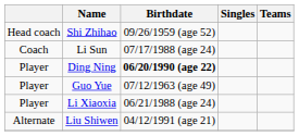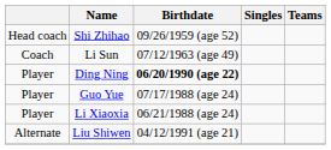 <table class="wikitable" style="text-align: center;">
 <tr>
 <th></th>
 <th>Name</th>
 <th>Birthdate</th>
 <th>Singles</th>
 <th>Teams</th>
 </tr>
 <tr>
 <td>Head coach</td>
 <td><a href='#'>Shi Zhihao</a></td>
 <td>09/26/1959 (age 52)</td>
 <td></td>
 <td></td>
 </tr>
 <tr>
 <td>Coach</td>
 <td>Li Sun</td>
-<td>07/17/1988 (age 24)</td>
+<td>07/12/1963 (age 49)</td>
 <td></td>
 <td></td>
 </tr>
 <tr>
 <td>Player</td>
 <td><a href='#'>Ding Ning</a></td>
 <td><strong>06/20/1990 (age 22)</strong></td>
 <td></td>
 <td></td>
 </tr>
 <tr>
 <td>Player</td>
 <td><a href='#'>Guo Yue</a></td>
-<td>07/12/1963 (age 49)</td>
+<td>07/17/1988 (age 24)</td>
 <td></td>
 <td></td>
 </tr>
 <tr>
 <td>Player</td>
 <td><a href='#'>Li Xiaoxia</a></td>
 <td>06/21/1988 (age 24)</td>
 <td></td>
 <td></td>
 </tr>
 <tr>
 <td>Alternate</td>
 <td><a href='#'>Liu Shiwen</a></td>
 <td>04/12/1991 (age 21)</td>
 <td></td>
 <td></td>
 </tr>
 <tr>
 </tr>
 </table>
